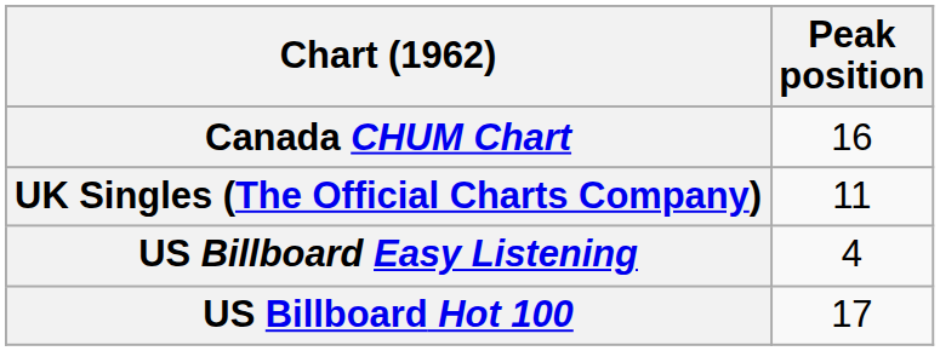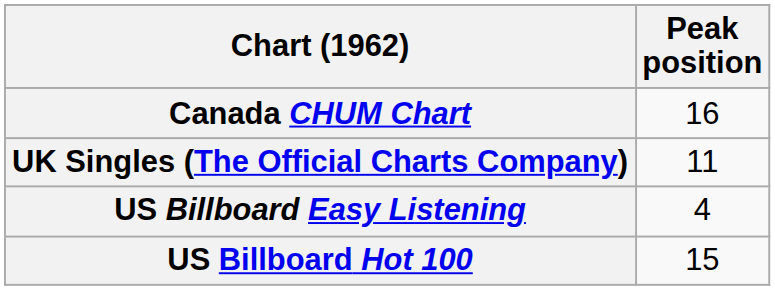 <table class="wikitable sortable plainrowheaders">
 <tr>
 <th scope="col">Chart (1962)</th>
 <th scope="col">Peak<br>position</th>
 </tr>
 <tr>
 <th scope="row">Canada <em><a href='#'>CHUM Chart</a></em></th>
 <td align="center">16</td>
 </tr>
 <tr>
 <th scope="row">UK Singles (<a href='#'>The Official Charts Company</a>)</th>
 <td align="center">11</td>
 </tr>
 <tr>
 <th scope="row">US <em>Billboard  <a href='#'>Easy Listening</a></th>
 <td align="center">4</td>
 </tr>
 <tr>
 <th scope="row">US <a href='#'></em>Billboard<em> Hot 100</a></th>
-<td align="center">17</td>
+<td align="center">15</td>
 </tr>
 </table>
